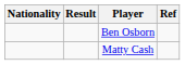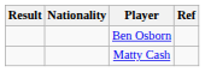 <table class="wikitable" style="text-align:center; font-size:90%">
 <tr>
+<th>Result</th>
 <th>Nationality</th>
-<th>Result</th>
 <th>Player</th>
 <th>Ref</th>
 </tr>
 <tr>
 <td></td>
 <td></td>
 <td><a href='#'>Ben Osborn</a></td>
 <td></td>
 </tr>
 <tr>
 <td></td>
 <td></td>
 <td><a href='#'>Matty Cash</a></td>
 <td></td>
 </tr>
 </table>
